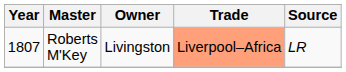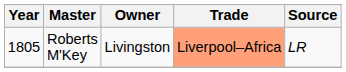 <table class=" wikitable">
 <tr>
 <th>Year</th>
 <th>Master</th>
 <th>Owner</th>
 <th>Trade</th>
 <th>Source</th>
 </tr>
 <tr>
-<td>1807</td>
+<td>1805</td>
 <td>Roberts<br>M'Key</td>
 <td>Livingston</td>
 <td style="background: lightsalmon;">Liverpool–Africa</td>
 <td><em>LR</em></td>
 </tr>
 <tr>
 </tr>
 </table>
